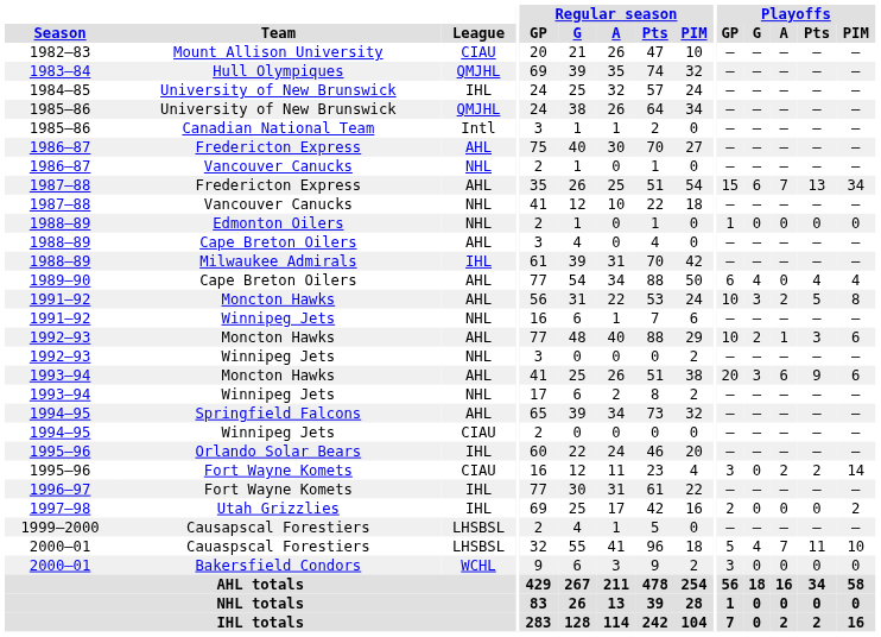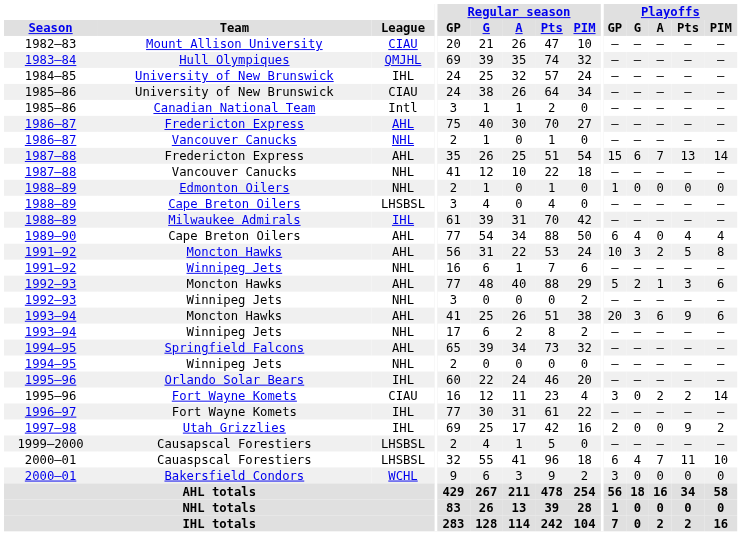 <table border="0" cellpadding="1" cellspacing="0" style="text-align:center; width:60em">
 <tr bgcolor="#e0e0e0">
 <th colspan="3" bgcolor="#ffffff"></th>
 <th rowspan="100" bgcolor="#ffffff"></th>
 <th colspan="5"><a href='#'>Regular season</a></th>
 <th rowspan="100" bgcolor="#ffffff"></th>
 <th colspan="5"><a href='#'>Playoffs</a></th>
 </tr>
 <tr bgcolor="#e0e0e0">
 <th><a href='#'>Season</a></th>
 <th>Team</th>
 <th>League</th>
 <th>GP</th>
 <th><a href='#'>G</a></th>
 <th><a href='#'>A</a></th>
 <th><a href='#'>Pts</a></th>
 <th><a href='#'>PIM</a></th>
 <th>GP</th>
 <th>G</th>
 <th>A</th>
 <th>Pts</th>
 <th>PIM</th>
 </tr>
 <tr>
 <td>1982–83</td>
 <td><a href='#'>Mount Allison University</a></td>
 <td><a href='#'>CIAU</a></td>
 <td>20</td>
 <td>21</td>
 <td>26</td>
 <td>47</td>
 <td>10</td>
 <td>—</td>
 <td>—</td>
 <td>—</td>
 <td>—</td>
 <td>—</td>
 </tr>
 <tr bgcolor="#f0f0f0">
 <td><a href='#'>1983–84</a></td>
 <td><a href='#'>Hull Olympiques</a></td>
 <td><a href='#'>QMJHL</a></td>
 <td>69</td>
 <td>39</td>
 <td>35</td>
 <td>74</td>
 <td>32</td>
 <td>—</td>
 <td>—</td>
 <td>—</td>
 <td>—</td>
 <td>—</td>
 </tr>
 <tr>
 <td>1984–85</td>
 <td><a href='#'>University of New Brunswick</a></td>
 <td>IHL</td>
 <td>24</td>
 <td>25</td>
 <td>32</td>
 <td>57</td>
 <td>24</td>
 <td>—</td>
 <td>—</td>
 <td>—</td>
 <td>—</td>
 <td>—</td>
 </tr>
 <tr bgcolor="#f0f0f0">
 <td>1985–86</td>
 <td>University of New Brunswick</td>
-<td><a href='#'>QMJHL</a></td>
+<td>CIAU</td>
 <td>24</td>
 <td>38</td>
 <td>26</td>
 <td>64</td>
 <td>34</td>
 <td>—</td>
 <td>—</td>
 <td>—</td>
 <td>—</td>
 <td>—</td>
 </tr>
 <tr>
 <td>1985–86</td>
 <td><a href='#'>Canadian National Team</a></td>
 <td>Intl</td>
 <td>3</td>
 <td>1</td>
 <td>1</td>
 <td>2</td>
 <td>0</td>
 <td>—</td>
 <td>—</td>
 <td>—</td>
 <td>—</td>
 <td>—</td>
 </tr>
 <tr bgcolor="#f0f0f0">
 <td><a href='#'>1986–87</a></td>
 <td><a href='#'>Fredericton Express</a></td>
 <td><a href='#'>AHL</a></td>
 <td>75</td>
 <td>40</td>
 <td>30</td>
 <td>70</td>
 <td>27</td>
 <td>—</td>
 <td>—</td>
 <td>—</td>
 <td>—</td>
 <td>—</td>
 </tr>
 <tr>
 <td><a href='#'>1986–87</a></td>
 <td><a href='#'>Vancouver Canucks</a></td>
 <td><a href='#'>NHL</a></td>
 <td>2</td>
 <td>1</td>
 <td>0</td>
 <td>1</td>
 <td>0</td>
 <td>—</td>
 <td>—</td>
 <td>—</td>
 <td>—</td>
 <td>—</td>
 </tr>
 <tr bgcolor="#f0f0f0">
 <td><a href='#'>1987–88</a></td>
 <td>Fredericton Express</td>
 <td>AHL</td>
 <td>35</td>
 <td>26</td>
 <td>25</td>
 <td>51</td>
 <td>54</td>
 <td>15</td>
 <td>6</td>
 <td>7</td>
 <td>13</td>
-<td>34</td>
+<td>14</td>
 </tr>
 <tr>
 <td><a href='#'>1987–88</a></td>
 <td>Vancouver Canucks</td>
 <td>NHL</td>
 <td>41</td>
 <td>12</td>
 <td>10</td>
 <td>22</td>
 <td>18</td>
 <td>—</td>
 <td>—</td>
 <td>—</td>
 <td>—</td>
 <td>—</td>
 </tr>
 <tr bgcolor="#f0f0f0">
 <td><a href='#'>1988–89</a></td>
 <td><a href='#'>Edmonton Oilers</a></td>
 <td>NHL</td>
 <td>2</td>
 <td>1</td>
 <td>0</td>
 <td>1</td>
 <td>0</td>
 <td>1</td>
 <td>0</td>
 <td>0</td>
 <td>0</td>
 <td>0</td>
 </tr>
 <tr>
 <td><a href='#'>1988–89</a></td>
 <td><a href='#'>Cape Breton Oilers</a></td>
-<td>AHL</td>
+<td>LHSBSL</td>
 <td>3</td>
 <td>4</td>
 <td>0</td>
 <td>4</td>
 <td>0</td>
 <td>—</td>
 <td>—</td>
 <td>—</td>
 <td>—</td>
 <td>—</td>
 </tr>
 <tr bgcolor="#f0f0f0">
 <td><a href='#'>1988–89</a></td>
 <td><a href='#'>Milwaukee Admirals</a></td>
 <td><a href='#'>IHL</a></td>
 <td>61</td>
 <td>39</td>
 <td>31</td>
 <td>70</td>
 <td>42</td>
 <td>—</td>
 <td>—</td>
 <td>—</td>
 <td>—</td>
 <td>—</td>
 </tr>
 <tr>
 <td><a href='#'>1989–90</a></td>
 <td>Cape Breton Oilers</td>
 <td>AHL</td>
 <td>77</td>
 <td>54</td>
 <td>34</td>
 <td>88</td>
 <td>50</td>
 <td>6</td>
 <td>4</td>
 <td>0</td>
 <td>4</td>
 <td>4</td>
 </tr>
 <tr bgcolor="#f0f0f0">
 <td><a href='#'>1991–92</a></td>
 <td><a href='#'>Moncton Hawks</a></td>
 <td>AHL</td>
 <td>56</td>
 <td>31</td>
 <td>22</td>
 <td>53</td>
 <td>24</td>
 <td>10</td>
 <td>3</td>
 <td>2</td>
 <td>5</td>
 <td>8</td>
 </tr>
 <tr>
 <td><a href='#'>1991–92</a></td>
 <td><a href='#'>Winnipeg Jets</a></td>
 <td>NHL</td>
 <td>16</td>
 <td>6</td>
 <td>1</td>
 <td>7</td>
 <td>6</td>
 <td>—</td>
 <td>—</td>
 <td>—</td>
 <td>—</td>
 <td>—</td>
 </tr>
 <tr bgcolor="#f0f0f0">
 <td><a href='#'>1992–93</a></td>
 <td>Moncton Hawks</td>
 <td>AHL</td>
 <td>77</td>
 <td>48</td>
 <td>40</td>
 <td>88</td>
 <td>29</td>
-<td>10</td>
+<td>5</td>
 <td>2</td>
 <td>1</td>
 <td>3</td>
 <td>6</td>
 </tr>
 <tr>
 <td><a href='#'>1992–93</a></td>
 <td>Winnipeg Jets</td>
 <td>NHL</td>
 <td>3</td>
 <td>0</td>
 <td>0</td>
 <td>0</td>
 <td>2</td>
 <td>—</td>
 <td>—</td>
 <td>—</td>
 <td>—</td>
 <td>—</td>
 </tr>
 <tr bgcolor="#f0f0f0">
 <td><a href='#'>1993–94</a></td>
 <td>Moncton Hawks</td>
 <td>AHL</td>
 <td>41</td>
 <td>25</td>
 <td>26</td>
 <td>51</td>
 <td>38</td>
 <td>20</td>
 <td>3</td>
 <td>6</td>
 <td>9</td>
 <td>6</td>
 </tr>
 <tr>
 <td><a href='#'>1993–94</a></td>
 <td>Winnipeg Jets</td>
 <td>NHL</td>
 <td>17</td>
 <td>6</td>
 <td>2</td>
 <td>8</td>
 <td>2</td>
 <td>—</td>
 <td>—</td>
 <td>—</td>
 <td>—</td>
 <td>—</td>
 </tr>
 <tr bgcolor="#f0f0f0">
 <td><a href='#'>1994–95</a></td>
 <td><a href='#'>Springfield Falcons</a></td>
 <td>AHL</td>
 <td>65</td>
 <td>39</td>
 <td>34</td>
 <td>73</td>
 <td>32</td>
 <td>—</td>
 <td>—</td>
 <td>—</td>
 <td>—</td>
 <td>—</td>
 </tr>
 <tr>
 <td><a href='#'>1994–95</a></td>
 <td>Winnipeg Jets</td>
-<td>CIAU</td>
+<td>NHL</td>
 <td>2</td>
 <td>0</td>
 <td>0</td>
 <td>0</td>
 <td>0</td>
 <td>—</td>
 <td>—</td>
 <td>—</td>
 <td>—</td>
 <td>—</td>
 </tr>
 <tr bgcolor="#f0f0f0">
 <td><a href='#'>1995–96</a></td>
 <td><a href='#'>Orlando Solar Bears</a></td>
 <td>IHL</td>
 <td>60</td>
 <td>22</td>
 <td>24</td>
 <td>46</td>
 <td>20</td>
 <td>—</td>
 <td>—</td>
 <td>—</td>
 <td>—</td>
 <td>—</td>
 </tr>
 <tr>
 <td>1995–96</td>
 <td><a href='#'>Fort Wayne Komets</a></td>
 <td>CIAU</td>
 <td>16</td>
 <td>12</td>
 <td>11</td>
 <td>23</td>
 <td>4</td>
 <td>3</td>
 <td>0</td>
 <td>2</td>
 <td>2</td>
 <td>14</td>
 </tr>
 <tr bgcolor="#f0f0f0">
 <td><a href='#'>1996–97</a></td>
 <td>Fort Wayne Komets</td>
 <td>IHL</td>
 <td>77</td>
 <td>30</td>
 <td>31</td>
 <td>61</td>
 <td>22</td>
 <td>—</td>
 <td>—</td>
 <td>—</td>
 <td>—</td>
 <td>—</td>
 </tr>
 <tr>
 <td><a href='#'>1997–98</a></td>
 <td><a href='#'>Utah Grizzlies</a></td>
 <td>IHL</td>
 <td>69</td>
 <td>25</td>
 <td>17</td>
 <td>42</td>
 <td>16</td>
 <td>2</td>
 <td>0</td>
 <td>0</td>
-<td>0</td>
+<td>9</td>
 <td>2</td>
 </tr>
 <tr bgcolor="#f0f0f0">
 <td>1999–2000</td>
 <td>Causapscal Forestiers</td>
 <td>LHSBSL</td>
 <td>2</td>
 <td>4</td>
 <td>1</td>
 <td>5</td>
 <td>0</td>
 <td>—</td>
 <td>—</td>
 <td>—</td>
 <td>—</td>
 <td>—</td>
 </tr>
 <tr>
 <td>2000–01</td>
 <td>Cauaspscal Forestiers</td>
 <td>LHSBSL</td>
 <td>32</td>
 <td>55</td>
 <td>41</td>
 <td>96</td>
 <td>18</td>
-<td>5</td>
+<td>6</td>
 <td>4</td>
 <td>7</td>
 <td>11</td>
 <td>10</td>
 </tr>
 <tr bgcolor="#f0f0f0">
 <td><a href='#'>2000–01</a></td>
 <td><a href='#'>Bakersfield Condors</a></td>
 <td><a href='#'>WCHL</a></td>
 <td>9</td>
 <td>6</td>
 <td>3</td>
 <td>9</td>
 <td>2</td>
 <td>3</td>
 <td>0</td>
 <td>0</td>
 <td>0</td>
 <td>0</td>
 </tr>
 <tr bgcolor="#e0e0e0">
 <th colspan="3">AHL totals</th>
 <th>429</th>
 <th>267</th>
 <th>211</th>
 <th>478</th>
 <th>254</th>
 <th>56</th>
 <th>18</th>
 <th>16</th>
 <th>34</th>
 <th>58</th>
 </tr>
 <tr bgcolor="#e0e0e0">
 <th colspan="3">NHL totals</th>
 <th>83</th>
 <th>26</th>
 <th>13</th>
 <th>39</th>
 <th>28</th>
 <th>1</th>
 <th>0</th>
 <th>0</th>
 <th>0</th>
 <th>0</th>
 </tr>
 <tr bgcolor="#e0e0e0">
 <th colspan="3">IHL totals</th>
 <th>283</th>
 <th>128</th>
 <th>114</th>
 <th>242</th>
 <th>104</th>
 <th>7</th>
 <th>0</th>
 <th>2</th>
 <th>2</th>
 <th>16</th>
 </tr>
 </table>
